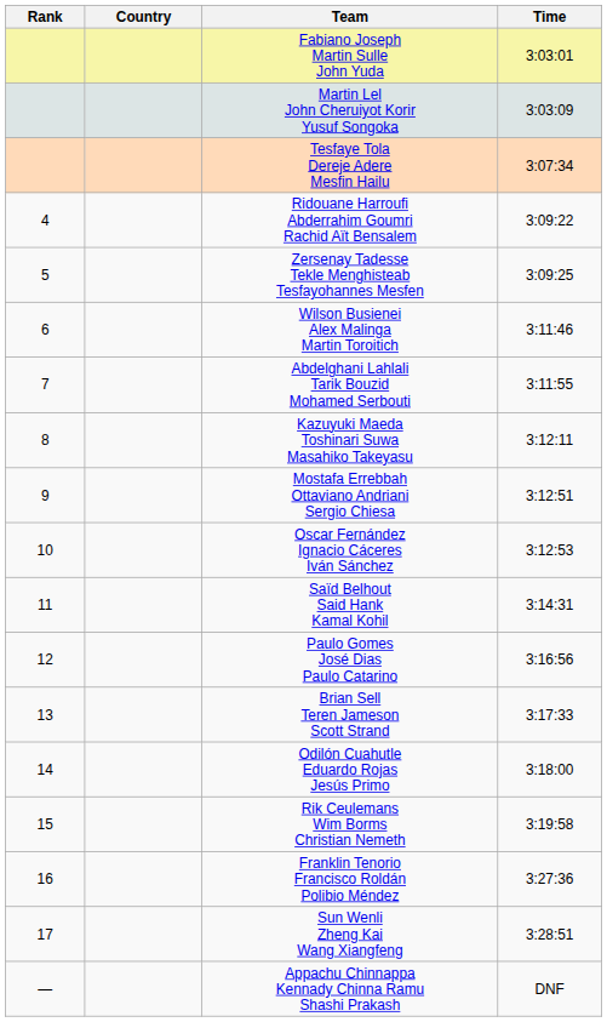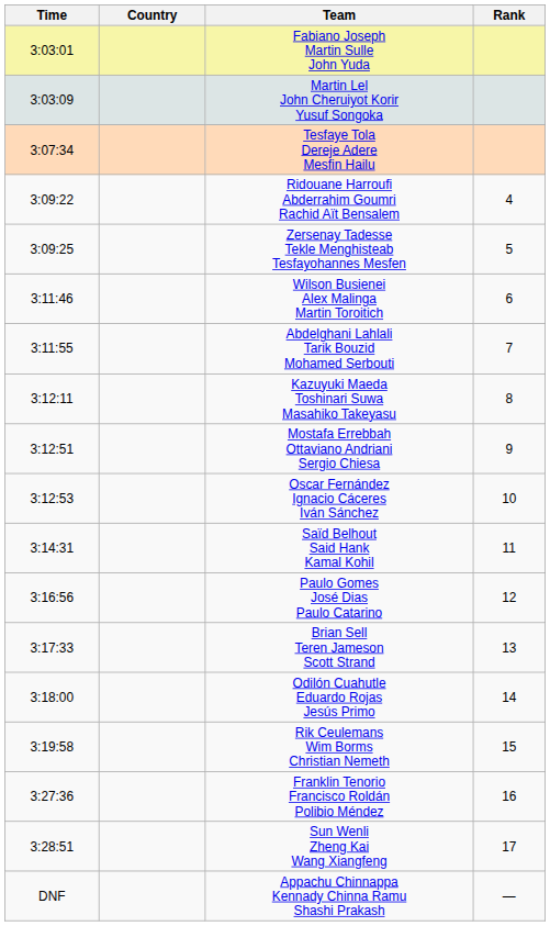 <table class="wikitable sortable" style=" text-align:center; font-size:95%;" width="50%">
 <tr>
-<th>Rank</th>
+<th>Time</th>
 <th>Country</th>
 <th>Team</th>
-<th>Time</th>
+<th>Rank</th>
 </tr>
 <tr bgcolor="#F7F6A8">
-<td align=center></td>
+<td>3:03:01</td>
 <td></td>
 <td><a href='#'>Fabiano Joseph</a><br><a href='#'>Martin Sulle</a><br><a href='#'>John Yuda</a></td>
-<td>3:03:01</td>
+<td align=center></td>
 </tr>
 <tr bgcolor="#DCE5E5">
-<td align=center></td>
+<td>3:03:09</td>
 <td></td>
 <td><a href='#'>Martin Lel</a><br><a href='#'>John Cheruiyot Korir</a><br><a href='#'>Yusuf Songoka</a></td>
-<td>3:03:09</td>
+<td align=center></td>
 </tr>
 <tr bgcolor="#FFDAB9">
-<td align=center></td>
+<td>3:07:34</td>
 <td></td>
 <td><a href='#'>Tesfaye Tola</a><br><a href='#'>Dereje Adere</a><br><a href='#'>Mesfin Hailu</a></td>
-<td>3:07:34</td>
+<td align=center></td>
 </tr>
 <tr>
-<td align=center>4</td>
+<td>3:09:22</td>
 <td></td>
 <td><a href='#'>Ridouane Harroufi</a><br><a href='#'>Abderrahim Goumri</a><br><a href='#'>Rachid Aït Bensalem</a></td>
-<td>3:09:22</td>
+<td align=center>4</td>
 </tr>
 <tr>
-<td align=center>5</td>
+<td>3:09:25</td>
 <td></td>
 <td><a href='#'>Zersenay Tadesse</a><br><a href='#'>Tekle Menghisteab</a><br><a href='#'>Tesfayohannes Mesfen</a></td>
-<td>3:09:25</td>
+<td align=center>5</td>
 </tr>
 <tr>
-<td align=center>6</td>
+<td>3:11:46</td>
 <td></td>
 <td><a href='#'>Wilson Busienei</a><br><a href='#'>Alex Malinga</a><br><a href='#'>Martin Toroitich</a></td>
-<td>3:11:46</td>
+<td align=center>6</td>
 </tr>
 <tr>
-<td align=center>7</td>
+<td>3:11:55</td>
 <td></td>
 <td><a href='#'>Abdelghani Lahlali</a><br><a href='#'>Tarik Bouzid</a><br><a href='#'>Mohamed Serbouti</a></td>
-<td>3:11:55</td>
+<td align=center>7</td>
 </tr>
 <tr>
-<td align=center>8</td>
+<td>3:12:11</td>
 <td></td>
 <td><a href='#'>Kazuyuki Maeda</a><br><a href='#'>Toshinari Suwa</a><br><a href='#'>Masahiko Takeyasu</a></td>
-<td>3:12:11</td>
+<td align=center>8</td>
 </tr>
 <tr>
-<td align=center>9</td>
+<td>3:12:51</td>
 <td></td>
 <td><a href='#'>Mostafa Errebbah</a><br><a href='#'>Ottaviano Andriani</a><br><a href='#'>Sergio Chiesa</a></td>
-<td>3:12:51</td>
+<td align=center>9</td>
 </tr>
 <tr>
-<td align=center>10</td>
+<td>3:12:53</td>
 <td></td>
 <td><a href='#'>Oscar Fernández</a><br><a href='#'>Ignacio Cáceres</a><br><a href='#'>Iván Sánchez</a></td>
-<td>3:12:53</td>
+<td align=center>10</td>
 </tr>
 <tr>
-<td align=center>11</td>
+<td>3:14:31</td>
 <td></td>
 <td><a href='#'>Saïd Belhout</a><br><a href='#'>Said Hank</a><br><a href='#'>Kamal Kohil</a></td>
-<td>3:14:31</td>
+<td align=center>11</td>
 </tr>
 <tr>
-<td align=center>12</td>
+<td>3:16:56</td>
 <td></td>
 <td><a href='#'>Paulo Gomes</a><br><a href='#'>José Dias</a><br><a href='#'>Paulo Catarino</a></td>
-<td>3:16:56</td>
+<td align=center>12</td>
 </tr>
 <tr>
-<td align=center>13</td>
+<td>3:17:33</td>
 <td></td>
 <td><a href='#'>Brian Sell</a><br><a href='#'>Teren Jameson</a><br><a href='#'>Scott Strand</a></td>
-<td>3:17:33</td>
+<td align=center>13</td>
 </tr>
 <tr>
-<td align=center>14</td>
+<td>3:18:00</td>
 <td></td>
 <td><a href='#'>Odilón Cuahutle</a><br><a href='#'>Eduardo Rojas</a><br><a href='#'>Jesús Primo</a></td>
-<td>3:18:00</td>
+<td align=center>14</td>
 </tr>
 <tr>
-<td align=center>15</td>
+<td>3:19:58</td>
 <td></td>
 <td><a href='#'>Rik Ceulemans</a><br><a href='#'>Wim Borms</a><br><a href='#'>Christian Nemeth</a></td>
-<td>3:19:58</td>
+<td align=center>15</td>
 </tr>
 <tr>
-<td align=center>16</td>
+<td>3:27:36</td>
 <td></td>
 <td><a href='#'>Franklin Tenorio</a><br><a href='#'>Francisco Roldán</a><br><a href='#'>Polibio Méndez</a></td>
-<td>3:27:36</td>
+<td align=center>16</td>
 </tr>
 <tr>
-<td align=center>17</td>
+<td>3:28:51</td>
 <td></td>
 <td><a href='#'>Sun Wenli</a><br><a href='#'>Zheng Kai</a><br><a href='#'>Wang Xiangfeng</a></td>
-<td>3:28:51</td>
+<td align=center>17</td>
 </tr>
 <tr>
-<td align=center>—</td>
+<td>DNF</td>
 <td></td>
 <td><a href='#'>Appachu Chinnappa</a><br><a href='#'>Kennady Chinna Ramu</a><br><a href='#'>Shashi Prakash</a></td>
-<td>DNF</td>
+<td align=center>—</td>
 </tr>
 </table>
